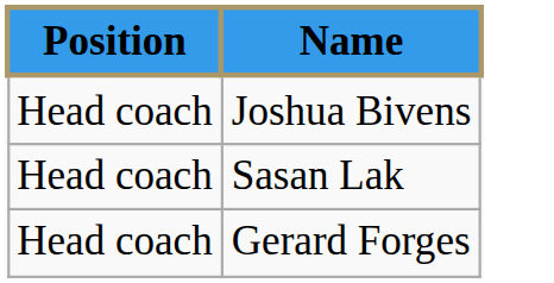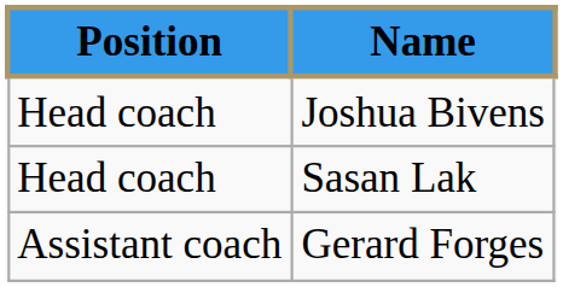 <table class="wikitable">
 <tr>
 <th style="background:#349beb; color:#0; border:2px solid #AB9767;;" scope="col">Position</th>
 <th style="background:#349beb; color:#0; border:2px solid #AB9767;;" scope="col">Name</th>
 </tr>
 <tr>
 <td>Head coach</td>
 <td> Joshua Bivens</td>
 </tr>
 <tr>
 <td>Head coach</td>
 <td> Sasan Lak</td>
 </tr>
 <tr>
-<td>Head coach</td>
+<td>Assistant coach</td>
 <td> Gerard Forges</td>
 </tr>
 </table>
